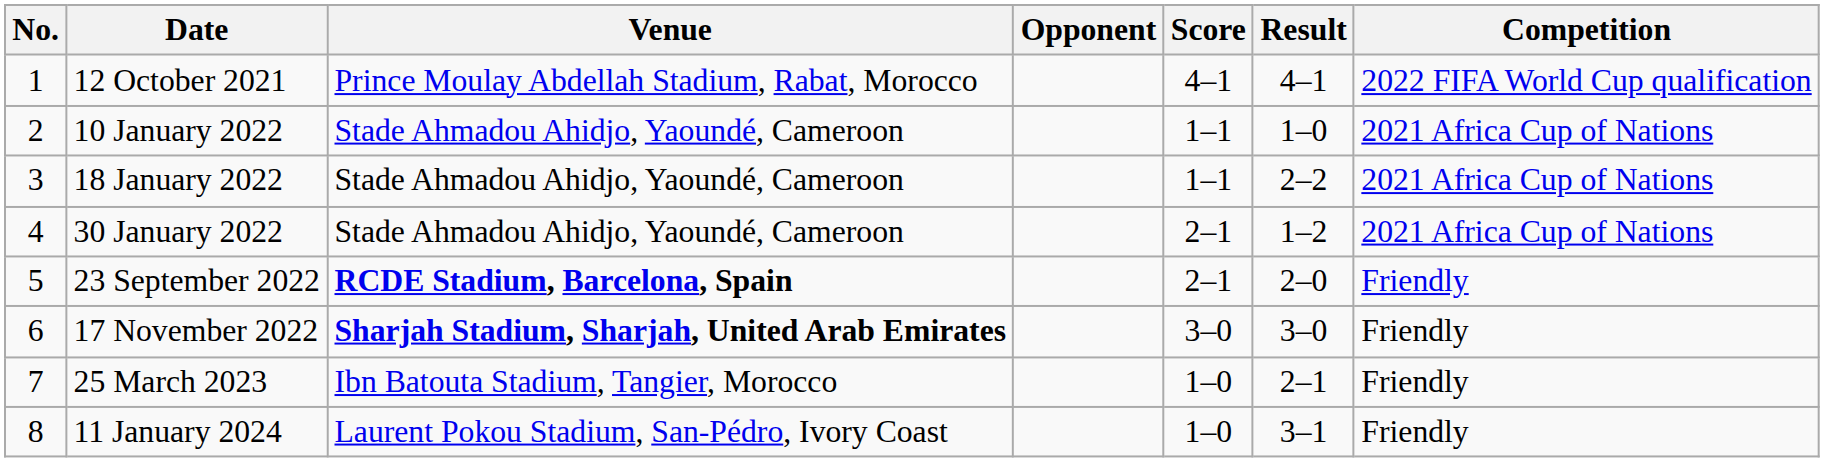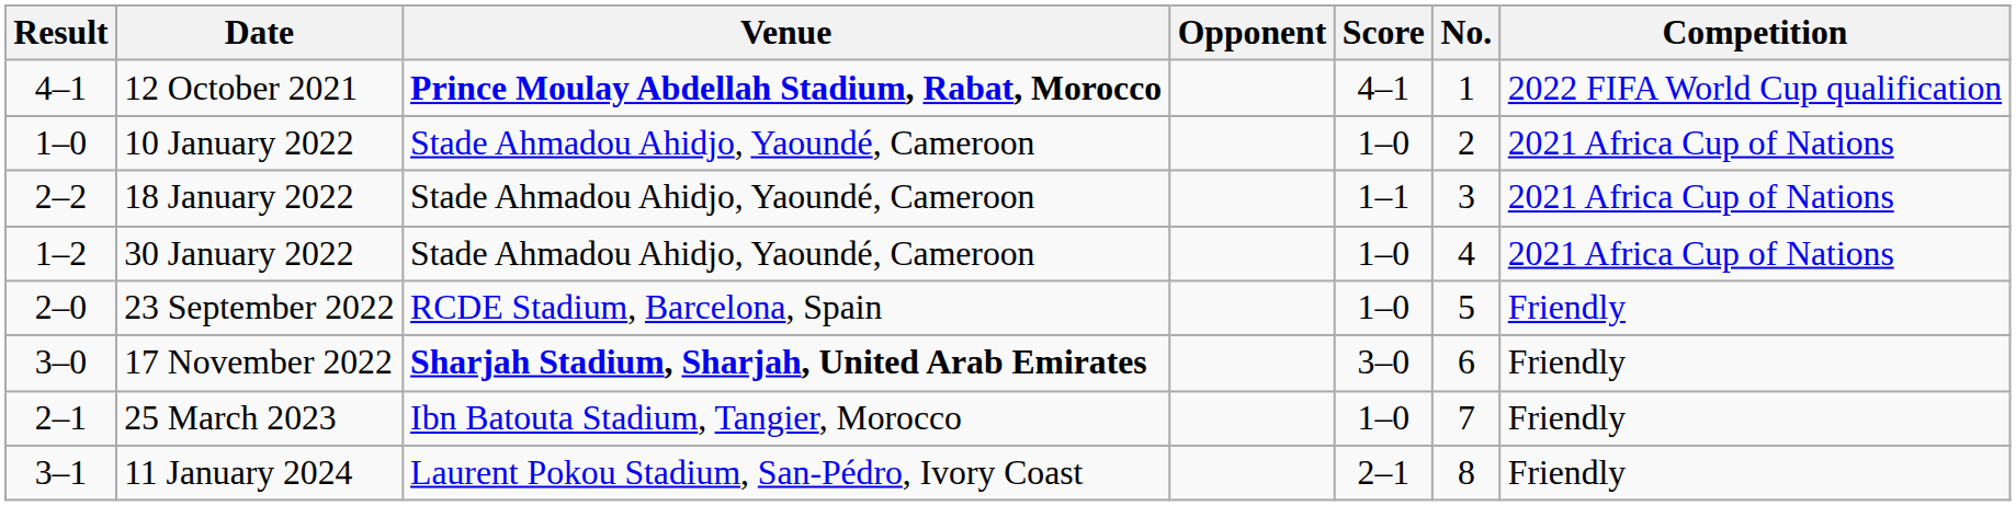 <table class="wikitable sortable">
 <tr>
-<th scope="col">No.</th>
+<th scope="col">Result</th>
 <th scope="col">Date</th>
 <th scope="col">Venue</th>
 <th scope="col">Opponent</th>
 <th scope="col">Score</th>
-<th scope="col">Result</th>
+<th scope="col">No.</th>
 <th scope="col">Competition</th>
 </tr>
 <tr>
-<td style="text-align:center">1</td>
+<td style="text-align:center">4–1</td>
 <td>12 October 2021</td>
-<td><a href='#'>Prince Moulay Abdellah Stadium</a>, <a href='#'>Rabat</a>, Morocco</td>
+<td><strong><a href='#'>Prince Moulay Abdellah Stadium</a>, <a href='#'>Rabat</a>, Morocco</strong></td>
 <td></td>
 <td style="text-align:center">4–1</td>
-<td style="text-align:center">4–1</td>
+<td style="text-align:center">1</td>
 <td><a href='#'>2022 FIFA World Cup qualification</a></td>
 </tr>
 <tr>
-<td style="text-align:center">2</td>
+<td style="text-align:center">1–0</td>
 <td>10 January 2022</td>
 <td><a href='#'>Stade Ahmadou Ahidjo</a>, <a href='#'>Yaoundé</a>, Cameroon</td>
 <td></td>
-<td style="text-align:center">1–1</td>
 <td style="text-align:center">1–0</td>
+<td style="text-align:center">2</td>
 <td><a href='#'>2021 Africa Cup of Nations</a></td>
 </tr>
 <tr>
-<td style="text-align:center">3</td>
+<td style="text-align:center">2–2</td>
 <td>18 January 2022</td>
 <td>Stade Ahmadou Ahidjo, Yaoundé, Cameroon</td>
 <td></td>
 <td style="text-align:center">1–1</td>
-<td style="text-align:center">2–2</td>
+<td style="text-align:center">3</td>
 <td><a href='#'>2021 Africa Cup of Nations</a></td>
 </tr>
 <tr>
-<td style="text-align:center">4</td>
+<td align="center">1–2 </td>
 <td>30 January 2022</td>
 <td>Stade Ahmadou Ahidjo, Yaoundé, Cameroon</td>
 <td></td>
-<td style="text-align:center">2–1</td>
-<td align="center">1–2 </td>
+<td style="text-align:center">1–0</td>
+<td style="text-align:center">4</td>
 <td><a href='#'>2021 Africa Cup of Nations</a></td>
 </tr>
 <tr>
+<td align="center">2–0</td>
+<td>23 September 2022</td>
+<td><a href='#'>RCDE Stadium</a>, <a href='#'>Barcelona</a>, Spain</td>
+<td></td>
+<td style="text-align:center">1–0</td>
 <td style="text-align:center">5</td>
-<td>23 September 2022</td>
-<td><strong><a href='#'>RCDE Stadium</a>, <a href='#'>Barcelona</a>, Spain</strong></td>
-<td></td>
-<td style="text-align:center">2–1</td>
-<td align="center">2–0</td>
 <td><a href='#'>Friendly</a></td>
 </tr>
 <tr>
-<td style="text-align:center">6</td>
+<td style="text-align:center">3–0</td>
 <td>17 November 2022</td>
 <td><strong><a href='#'>Sharjah Stadium</a>, <a href='#'>Sharjah</a>, United Arab Emirates</strong></td>
 <td></td>
 <td style="text-align:center">3–0</td>
-<td style="text-align:center">3–0</td>
+<td style="text-align:center">6</td>
 <td>Friendly</td>
 </tr>
 <tr>
-<td style="text-align:center">7</td>
+<td style="text-align:center">2–1</td>
 <td>25 March 2023</td>
 <td><a href='#'>Ibn Batouta Stadium</a>, <a href='#'>Tangier</a>, Morocco</td>
 <td></td>
 <td style="text-align:center">1–0</td>
-<td style="text-align:center">2–1</td>
+<td style="text-align:center">7</td>
 <td>Friendly</td>
 </tr>
 <tr>
-<td style="text-align:center">8</td>
+<td style="text-align:center">3–1</td>
 <td>11 January 2024</td>
 <td><a href='#'>Laurent Pokou Stadium</a>, <a href='#'>San-Pédro</a>, Ivory Coast</td>
 <td></td>
-<td style="text-align:center">1–0</td>
-<td style="text-align:center">3–1</td>
+<td style="text-align:center">2–1</td>
+<td style="text-align:center">8</td>
 <td>Friendly</td>
 </tr>
 </table>
